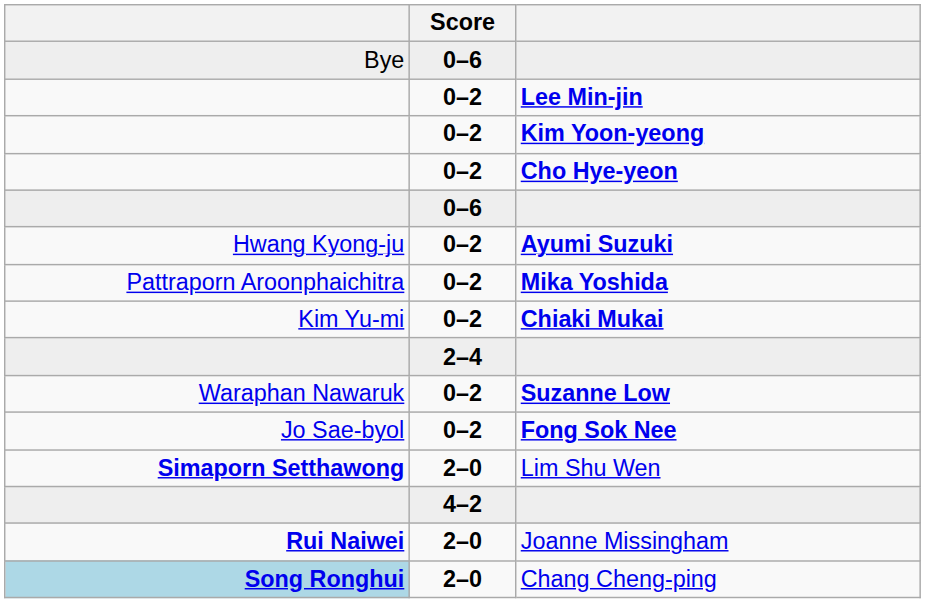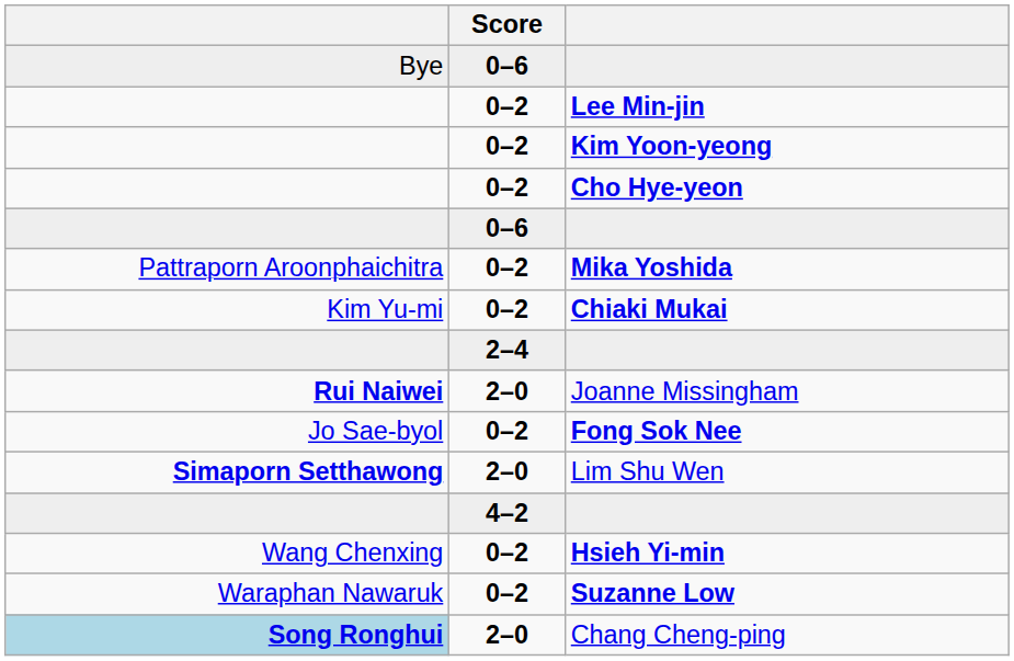 <table class="wikitable" style="text-align: center;">
 <tr>
 <th align="right" width="270"></th>
 <th width="65">Score</th>
 <th align="left" width="270"></th>
 </tr>
 <tr bgcolor=eeeeee>
 <td align=right>Bye</td>
 <td align=center><strong>0–6</strong></td>
 <td align=left><strong></strong></td>
 </tr>
 <tr>
 <td align=right></td>
 <td align=center><strong>0–2</strong></td>
 <td align=left><strong><a href='#'>Lee Min-jin</a></strong></td>
 </tr>
 <tr>
 <td align=right></td>
 <td align=center><strong>0–2</strong></td>
 <td align=left><strong><a href='#'>Kim Yoon-yeong</a></strong></td>
 </tr>
 <tr>
 <td align=right></td>
 <td align=center><strong>0–2</strong></td>
 <td align=left><strong><a href='#'>Cho Hye-yeon</a></strong></td>
 </tr>
 <tr bgcolor=eeeeee>
 <td align=right></td>
 <td align=center><strong>0–6</strong></td>
 <td align=left><strong></strong></td>
 </tr>
 <tr>
-<td align=right><a href='#'>Hwang Kyong-ju</a></td>
-<td align=center><strong>0–2</strong></td>
-<td align=left><strong><a href='#'>Ayumi Suzuki</a></strong></td>
-</tr>
-<tr>
 <td align=right><a href='#'>Pattraporn Aroonphaichitra</a></td>
 <td align=center><strong>0–2</strong></td>
 <td align=left><strong><a href='#'>Mika Yoshida</a></strong></td>
 </tr>
 <tr>
 <td align=right><a href='#'>Kim Yu-mi</a></td>
 <td align=center><strong>0–2</strong></td>
 <td align=left><strong><a href='#'>Chiaki Mukai</a></strong></td>
 </tr>
 <tr bgcolor=eeeeee>
 <td align=right></td>
 <td align=center><strong>2–4</strong></td>
 <td align=left><strong></strong></td>
 </tr>
 <tr>
-<td align=right><a href='#'>Waraphan Nawaruk</a></td>
-<td align=center><strong>0–2</strong></td>
-<td align=left><strong><a href='#'>Suzanne Low</a></strong></td>
+<td align=right><strong><a href='#'>Rui Naiwei</a></strong></td>
+<td align=center><strong>2–0</strong></td>
+<td align=left><a href='#'>Joanne Missingham</a></td>
 </tr>
 <tr>
 <td align=right><a href='#'>Jo Sae-byol</a></td>
 <td align=center><strong>0–2</strong></td>
 <td align=left><strong><a href='#'>Fong Sok Nee</a></strong></td>
 </tr>
 <tr>
 <td align=right><strong><a href='#'>Simaporn Setthawong</a></strong></td>
 <td align=center><strong>2–0</strong></td>
 <td align=left><a href='#'>Lim Shu Wen</a></td>
 </tr>
 <tr bgcolor=eeeeee>
 <td align=right><strong></strong></td>
 <td align=center><strong>4–2</strong></td>
 <td align=left></td>
 </tr>
 <tr>
-<td align=right><strong><a href='#'>Rui Naiwei</a></strong></td>
-<td align=center><strong>2–0</strong></td>
-<td align=left><a href='#'>Joanne Missingham</a></td>
+<td align=right><a href='#'>Wang Chenxing</a></td>
+<td align=center><strong>0–2</strong></td>
+<td align=left><strong><a href='#'>Hsieh Yi-min</a></strong></td>
+</tr>
+<tr>
+<td align=right><a href='#'>Waraphan Nawaruk</a></td>
+<td align=center><strong>0–2</strong></td>
+<td align=left><strong><a href='#'>Suzanne Low</a></strong></td>
 </tr>
 <tr>
 <td align=right style="background: lightblue;"><strong><a href='#'>Song Ronghui</a></strong></td>
 <td align=center><strong>2–0</strong></td>
 <td align=left><a href='#'>Chang Cheng-ping</a></td>
 </tr>
 </table>
